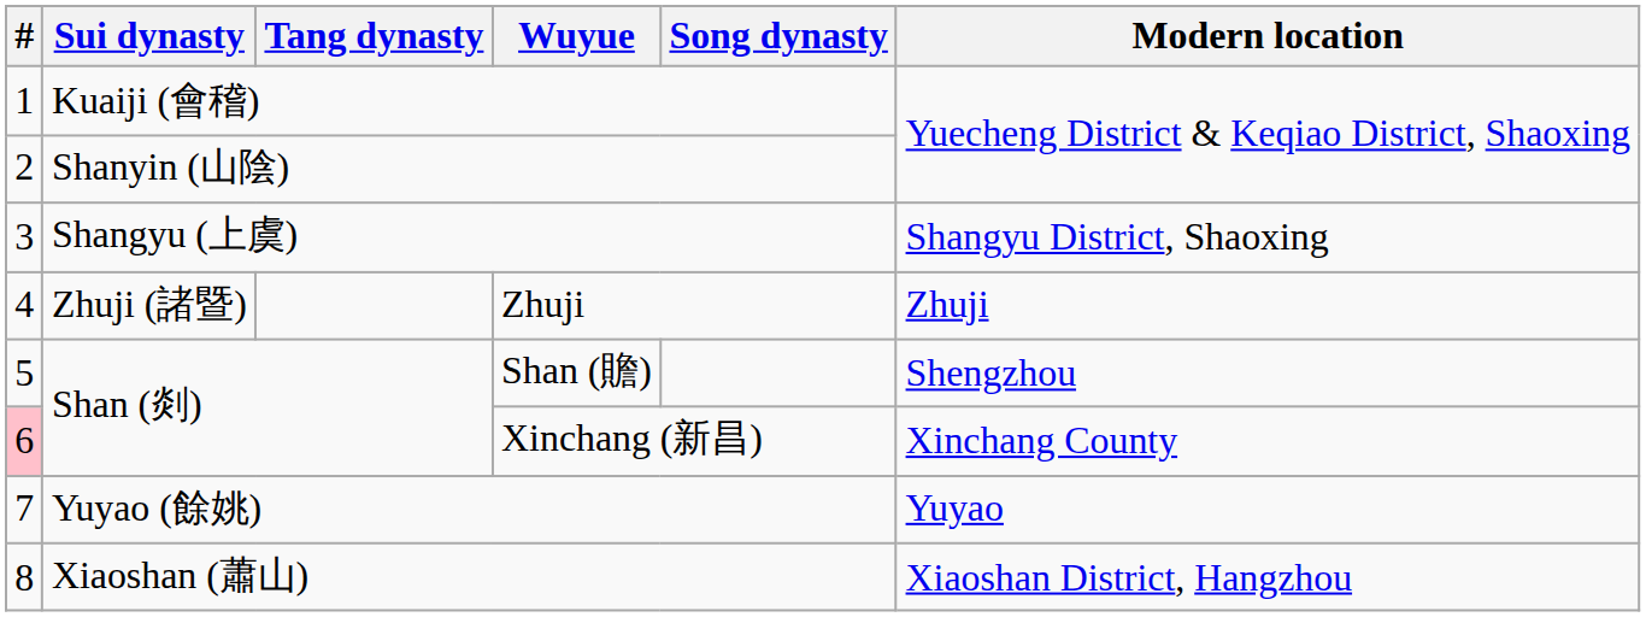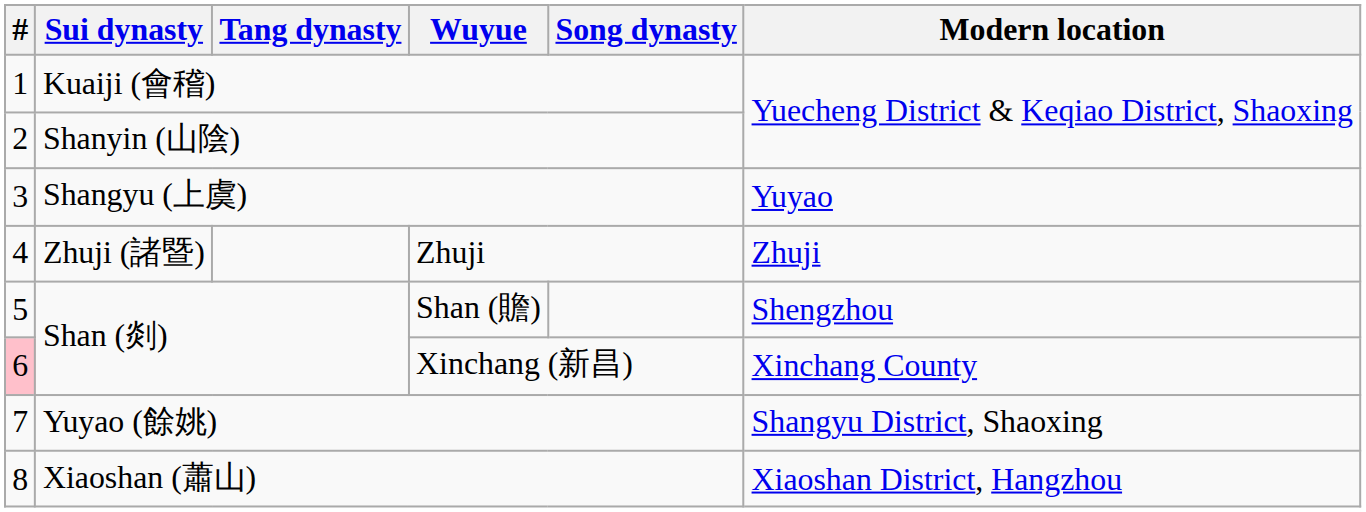 <table class="wikitable">
 <tr>
 <th>#</th>
 <th><a href='#'>Sui dynasty</a></th>
 <th><a href='#'>Tang dynasty</a></th>
 <th><a href='#'>Wuyue</a></th>
 <th><a href='#'>Song dynasty</a></th>
 <th>Modern location</th>
 </tr>
 <tr>
 <td>1</td>
 <td colspan=4>Kuaiji (會稽)</td>
 <td rowspan=2><a href='#'>Yuecheng District</a> & <a href='#'>Keqiao District</a>, <a href='#'>Shaoxing</a></td>
 </tr>
 <tr>
 <td>2</td>
 <td colspan=4>Shanyin (山陰)</td>
 </tr>
 <tr>
 <td>3</td>
 <td colspan=4>Shangyu (上虞)</td>
-<td><a href='#'>Shangyu District</a>, Shaoxing</td>
+<td><a href='#'>Yuyao</a></td>
 </tr>
 <tr>
 <td>4</td>
 <td>Zhuji (諸暨)</td>
 <td></td>
 <td colspan=2>Zhuji</td>
 <td><a href='#'>Zhuji</a></td>
 </tr>
 <tr>
 <td>5</td>
 <td rowspan=2, colspan=2>Shan (剡)</td>
 <td>Shan (贍)</td>
 <td></td>
 <td><a href='#'>Shengzhou</a></td>
 </tr>
 <tr>
 <td style="background: pink;">6</td>
 <td colspan=2>Xinchang (新昌)</td>
 <td><a href='#'>Xinchang County</a></td>
 </tr>
 <tr>
 <td>7</td>
 <td colspan=4>Yuyao (餘姚)</td>
-<td><a href='#'>Yuyao</a></td>
+<td><a href='#'>Shangyu District</a>, Shaoxing</td>
 </tr>
 <tr>
 <td>8</td>
 <td colspan=4>Xiaoshan (蕭山)</td>
 <td><a href='#'>Xiaoshan District</a>, <a href='#'>Hangzhou</a></td>
 </tr>
 </table>
